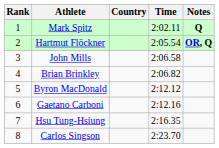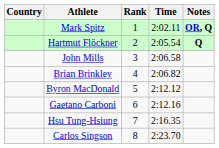 <table class="wikitable sortable" style="text-align:center">
 <tr>
+<th>Country</th>
+<th>Athlete</th>
 <th>Rank</th>
-<th>Athlete</th>
-<th>Country</th>
 <th>Time</th>
 <th>Notes</th>
 </tr>
 <tr bgcolor=ccffcc>
+<td align=left></td>
+<td><a href='#'>Mark Spitz</a></td>
 <td>1</td>
-<td><a href='#'>Mark Spitz</a></td>
+<td>2:02.11</td>
+<td><strong><a href='#'>OR</a>, Q</strong></td>
+</tr>
+<tr bgcolor=ccffcc>
 <td align=left></td>
-<td>2:02.11</td>
+<td><a href='#'>Hartmut Flöckner</a></td>
+<td>2</td>
+<td>2:05.54</td>
 <td><strong> Q </strong></td>
 </tr>
-<tr bgcolor=ccffcc>
-<td>2</td>
-<td><a href='#'>Hartmut Flöckner</a></td>
+<tr>
 <td align=left></td>
-<td>2:05.54</td>
-<td><strong><a href='#'>OR</a>, Q</strong></td>
-</tr>
-<tr>
+<td><a href='#'>John Mills</a></td>
 <td>3</td>
-<td><a href='#'>John Mills</a></td>
-<td align=left></td>
 <td>2:06.58</td>
 <td><strong> </strong></td>
 </tr>
 <tr>
+<td align=left></td>
+<td><a href='#'>Brian Brinkley</a></td>
 <td>4</td>
-<td><a href='#'>Brian Brinkley</a></td>
-<td align=left></td>
 <td>2:06.82</td>
 <td><strong> </strong></td>
 </tr>
 <tr>
+<td align=left></td>
+<td><a href='#'>Byron MacDonald</a></td>
 <td>5</td>
-<td><a href='#'>Byron MacDonald</a></td>
-<td align=left></td>
 <td>2:12.12</td>
 <td><strong> </strong></td>
 </tr>
 <tr>
+<td align=left></td>
+<td><a href='#'>Gaetano Carboni</a></td>
 <td>6</td>
-<td><a href='#'>Gaetano Carboni</a></td>
-<td align=left></td>
 <td>2:12.16</td>
 <td><strong> </strong></td>
 </tr>
 <tr>
+<td align=left></td>
+<td><a href='#'>Hsu Tung-Hsiung</a></td>
 <td>7</td>
-<td><a href='#'>Hsu Tung-Hsiung</a></td>
-<td align=left></td>
 <td>2:16.35</td>
 <td><strong> </strong></td>
 </tr>
 <tr>
+<td align=left></td>
+<td><a href='#'>Carlos Singson</a></td>
 <td>8</td>
-<td><a href='#'>Carlos Singson</a></td>
-<td align=left></td>
 <td>2:23.70</td>
 <td><strong> </strong></td>
 </tr>
 </table>
